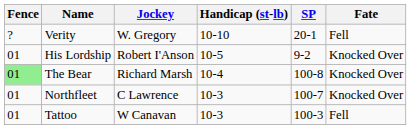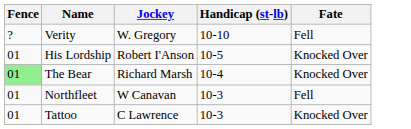 <table class="wikitable sortable">
 <tr>
 <th>Fence</th>
 <th>Name</th>
 <th><a href='#'>Jockey</a></th>
 <th>Handicap (<a href='#'>st</a>-<a href='#'>lb</a>)</th>
-<th><a href='#'>SP</a></th>
 <th>Fate</th>
 </tr>
 <tr>
 <td>?</td>
 <td>Verity</td>
 <td>W. Gregory</td>
 <td>10-10</td>
-<td>20-1</td>
 <td>Fell</td>
 </tr>
 <tr>
 <td>01</td>
 <td>His Lordship</td>
 <td>Robert I'Anson</td>
 <td>10-5</td>
-<td>9-2</td>
 <td>Knocked Over</td>
 </tr>
 <tr>
 <td style="background: lightgreen;">01</td>
 <td>The Bear</td>
 <td>Richard Marsh</td>
 <td>10-4</td>
-<td>100-8</td>
 <td>Knocked Over</td>
 </tr>
 <tr>
 <td>01</td>
 <td>Northfleet</td>
-<td>C Lawrence</td>
+<td>W Canavan</td>
 <td>10-3</td>
-<td>100-7</td>
-<td>Knocked Over</td>
+<td>Fell</td>
 </tr>
 <tr>
 <td>01</td>
 <td>Tattoo</td>
-<td>W Canavan</td>
+<td>C Lawrence</td>
 <td>10-3</td>
-<td>100-3</td>
-<td>Fell</td>
+<td>Knocked Over</td>
 </tr>
 </table>
